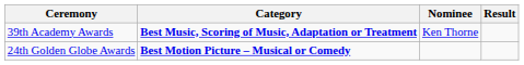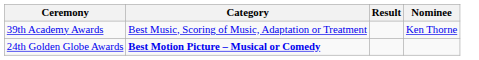 <table class="wikitable">
 <tr>
 <th>Ceremony</th>
 <th>Category</th>
+<th>Result</th>
 <th>Nominee</th>
-<th>Result</th>
 </tr>
 <tr>
 <td><a href='#'>39th Academy Awards</a></td>
-<td><strong><a href='#'>Best Music, Scoring of Music, Adaptation or Treatment</a></strong></td>
+<td><a href='#'>Best Music, Scoring of Music, Adaptation or Treatment</a></td>
+<td></td>
 <td><a href='#'>Ken Thorne</a></td>
-<td></td>
 </tr>
 <tr>
 <td><a href='#'>24th Golden Globe Awards</a></td>
 <td><strong><a href='#'>Best Motion Picture – Musical or Comedy</a></strong></td>
 <td></td>
 <td></td>
 </tr>
 </table>
